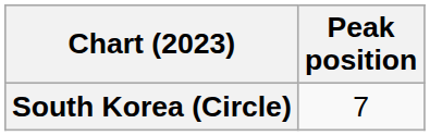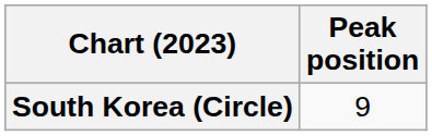 <table class="wikitable plainrowheaders" style="text-align:center">
 <tr>
 <th scope="col">Chart (2023)</th>
 <th scope="col">Peak<br>position</th>
 </tr>
 <tr>
 <th scope="row">South Korea (Circle)</th>
-<td>7</td>
+<td>9</td>
 </tr>
 </table>
